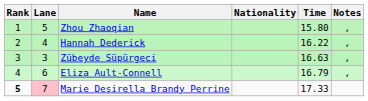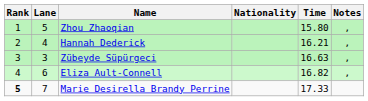 <table class="wikitable sortable" style="text-align:center">
 <tr>
 <th>Rank</th>
 <th>Lane</th>
 <th>Name</th>
 <th>Nationality</th>
 <th>Time</th>
 <th>Notes</th>
 </tr>
 <tr bgcolor=bbf3bb>
 <td>1</td>
 <td>5</td>
 <td align="left"><a href='#'>Zhou Zhaoqian</a></td>
 <td align="left"></td>
 <td>15.80</td>
 <td>, </td>
 </tr>
 <tr bgcolor=bbf3bb>
 <td>2</td>
 <td>4</td>
 <td align="left"><a href='#'>Hannah Dederick</a></td>
 <td align="left"></td>
-<td>16.22</td>
+<td>16.21</td>
 <td>, </td>
 </tr>
 <tr bgcolor=bbf3bb>
 <td>3</td>
 <td>3</td>
 <td align="left"><a href='#'>Zübeyde Süpürgeci</a></td>
 <td align="left"></td>
 <td>16.63</td>
 <td>, </td>
 </tr>
 <tr bgcolor=ccf9cc>
 <td>4</td>
 <td>6</td>
 <td align="left"><a href='#'>Eliza Ault-Connell</a></td>
 <td align="left"></td>
-<td>16.79</td>
+<td>16.82</td>
 <td>, </td>
 </tr>
 <tr>
 <td><strong>5</strong></td>
-<td style="background: pink;">7</td>
+<td>7</td>
 <td align="left"><a href='#'>Marie Desirella Brandy Perrine</a></td>
 <td align="left"></td>
 <td>17.33</td>
 <td></td>
 </tr>
 </table>
